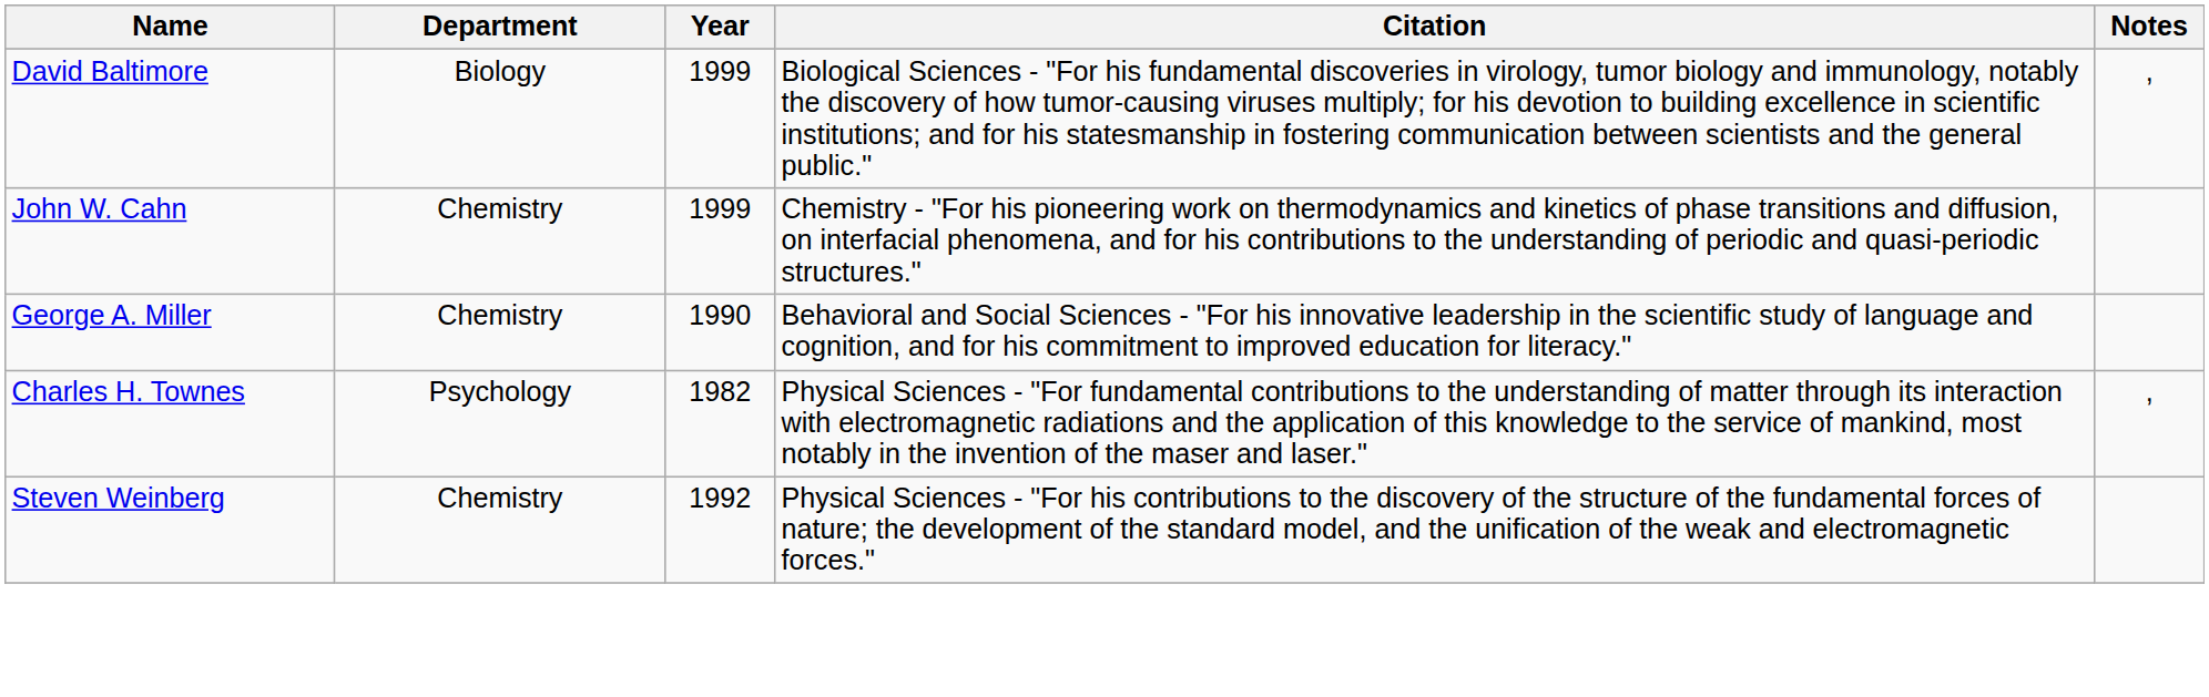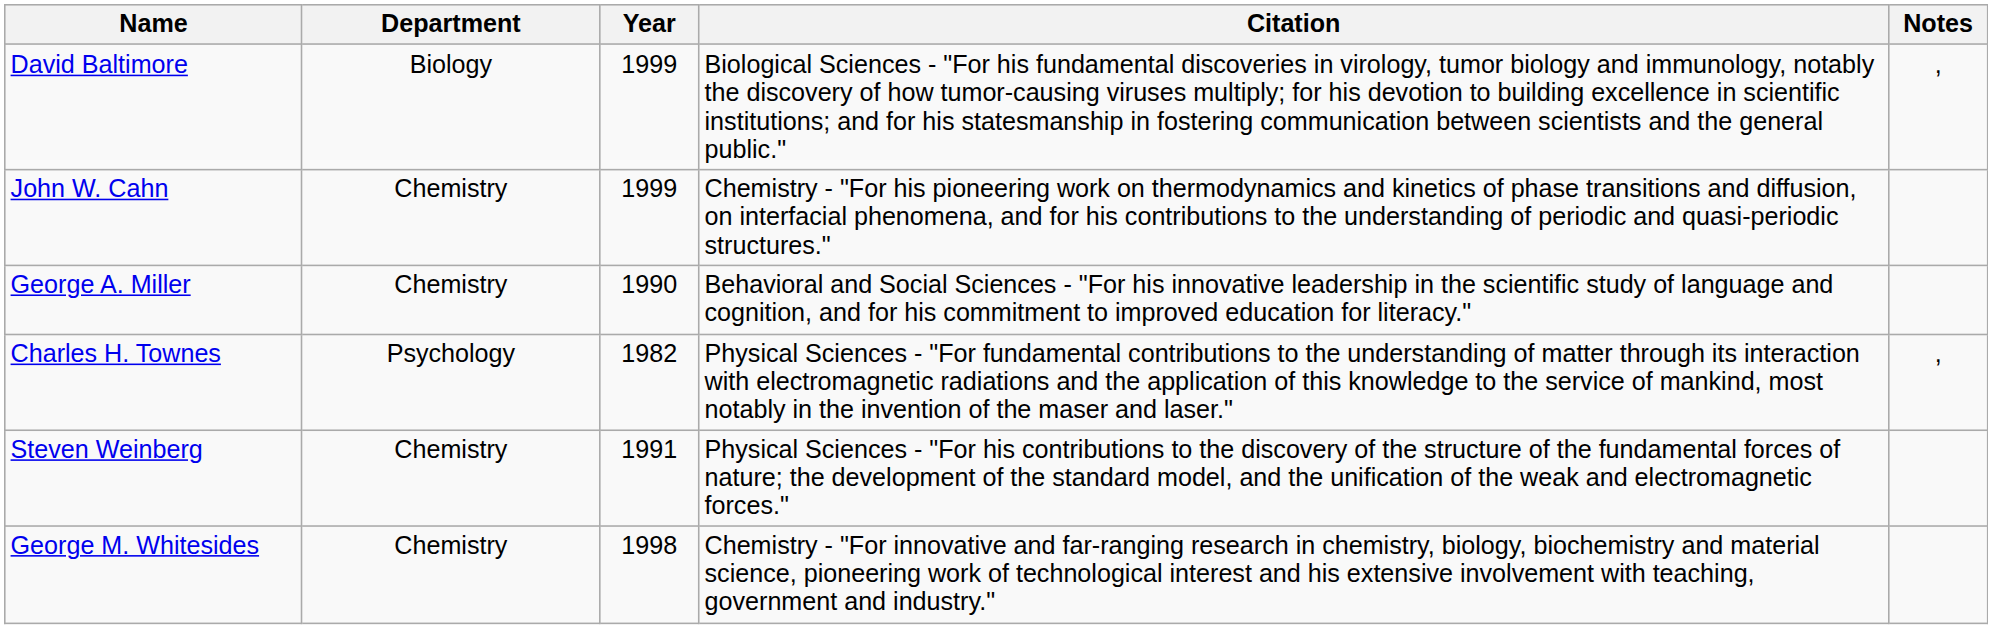 <table class="wikitable sortable" style="width:100%">
 <tr>
 <th style="width:15%;">Name</th>
 <th style="width:15%;">Department</th>
 <th style="width:5%;">Year</th>
 <th style="width:*;">Citation</th>
 <th style="width:5%;">Notes</th>
 </tr>
 <tr valign="top">
 <td><a href='#'>David Baltimore</a></td>
 <td style="text-align:center;">Biology</td>
 <td style="text-align:center;">1999</td>
 <td style="text-align:left;">Biological Sciences - "For his fundamental discoveries in virology, tumor biology and immunology, notably the discovery of how tumor-causing viruses multiply; for his devotion to building excellence in scientific institutions; and for his statesmanship in fostering communication between scientists and the general public."</td>
 <td style="text-align:center;">,</td>
 </tr>
 <tr valign="top">
 <td><a href='#'>John W. Cahn</a></td>
 <td style="text-align:center;">Chemistry</td>
 <td style="text-align:center;">1999</td>
 <td style="text-align:left;">Chemistry - "For his pioneering work on thermodynamics and kinetics of phase transitions and diffusion, on interfacial phenomena, and for his contributions to the understanding of periodic and quasi-periodic structures."</td>
 <td style="text-align:center;"></td>
 </tr>
 <tr valign="top">
 <td><a href='#'>George A. Miller</a></td>
 <td style="text-align:center;">Chemistry</td>
 <td style="text-align:center;">1990</td>
 <td style="text-align:left;">Behavioral and Social Sciences - "For his innovative leadership in the scientific study of language and cognition, and for his commitment to improved education for literacy."</td>
 <td style="text-align:center;"></td>
 </tr>
 <tr valign="top">
 <td><a href='#'>Charles H. Townes</a></td>
 <td style="text-align:center;">Psychology</td>
 <td style="text-align:center;">1982</td>
 <td style="text-align:left;">Physical Sciences - "For fundamental contributions to the understanding of matter through its interaction with electromagnetic radiations and the application of this knowledge to the service of mankind, most notably in the invention of the maser and laser."</td>
 <td style="text-align:center;">,</td>
 </tr>
 <tr valign="top">
 <td><a href='#'>Steven Weinberg</a></td>
 <td style="text-align:center;">Chemistry</td>
-<td style="text-align:center;">1992</td>
+<td style="text-align:center;">1991</td>
 <td style="text-align:left;">Physical Sciences - "For his contributions to the discovery of the structure of the fundamental forces of nature; the development of the standard model, and the unification of the weak and electromagnetic forces."</td>
 <td style="text-align:center;"></td>
 </tr>
+<tr valign="top">
+<td><a href='#'>George M. Whitesides</a></td>
+<td style="text-align:center;">Chemistry</td>
+<td style="text-align:center;">1998</td>
+<td style="text-align:left;">Chemistry - "For innovative and far-ranging research in chemistry, biology, biochemistry and material science, pioneering work of technological interest and his extensive involvement with teaching, government and industry."</td>
+<td style="text-align:center;"></td>
+</tr>
 </table>
